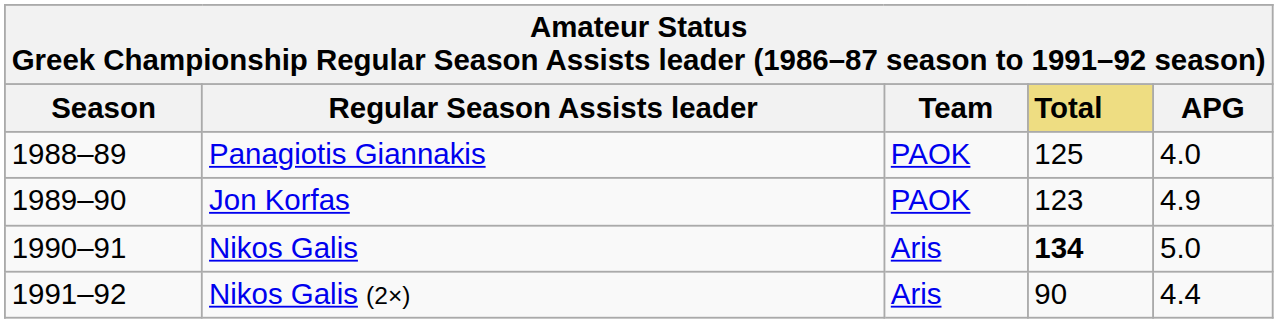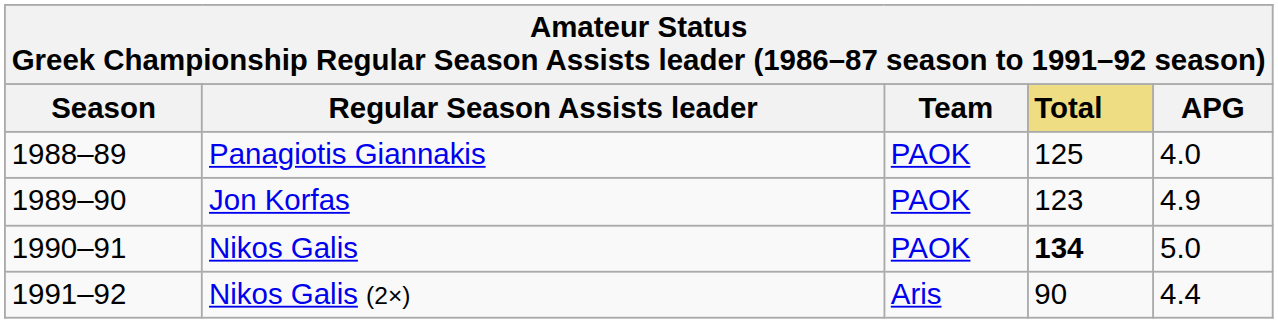 <table class="wikitable"  style="text-align:left;">
 <tr>
 <th colspan="5">Amateur Status<br>Greek Championship Regular Season Assists leader (1986–87 season to 1991–92 season)</th>
 </tr>
 <tr>
 <th>Season</th>
 <th>Regular Season Assists leader<br></th>
 <th>Team</th>
 <td style="background-color: #eedd82"><strong>Total</strong></td>
 <th>APG</th>
 </tr>
 <tr>
 <td>1988–89</td>
 <td style="text-align:left"> <a href='#'>Panagiotis Giannakis</a></td>
 <td><a href='#'>PAOK</a></td>
 <td>125</td>
 <td>4.0</td>
 </tr>
 <tr>
 <td>1989–90</td>
 <td style="text-align:left"> <a href='#'>Jon Korfas</a></td>
 <td><a href='#'>PAOK</a></td>
 <td>123</td>
 <td>4.9</td>
 </tr>
 <tr>
 <td>1990–91</td>
 <td style="text-align:left"> <a href='#'>Nikos Galis</a></td>
-<td><a href='#'>Aris</a></td>
+<td><a href='#'>PAOK</a></td>
 <td><strong>134</strong></td>
 <td>5.0</td>
 </tr>
 <tr>
 <td>1991–92</td>
 <td style="text-align:left"> <a href='#'>Nikos Galis</a> <small>(2×)</small></td>
 <td><a href='#'>Aris</a></td>
 <td>90</td>
 <td>4.4</td>
 </tr>
 </table>
